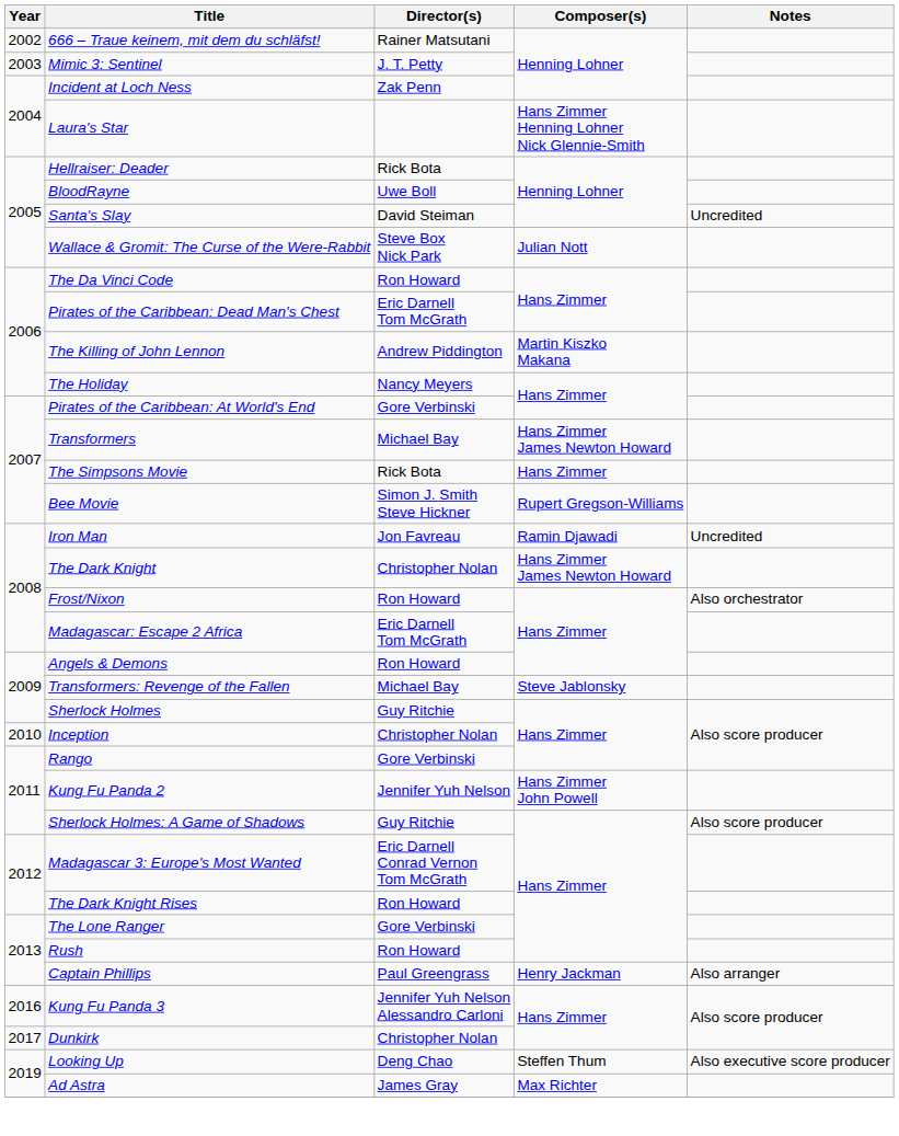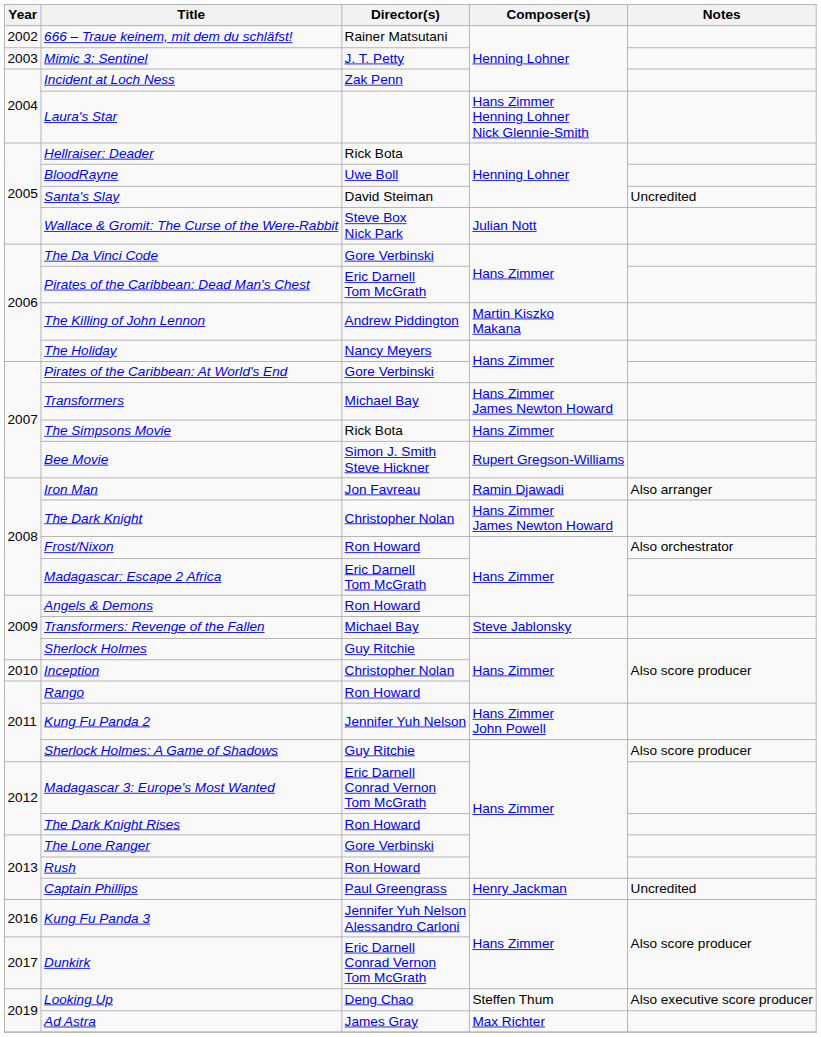 <table class="wikitable sortable">
 <tr>
 <th>Year</th>
 <th>Title</th>
 <th>Director(s)</th>
 <th>Composer(s)</th>
 <th>Notes</th>
 </tr>
 <tr>
 <td>2002</td>
 <td><em><a href='#'>666 – Traue keinem, mit dem du schläfst!</a></em></td>
 <td>Rainer Matsutani</td>
 <td rowspan="3"><a href='#'>Henning Lohner</a></td>
 <td></td>
 </tr>
 <tr>
 <td>2003</td>
 <td><em><a href='#'>Mimic 3: Sentinel</a></em></td>
 <td><a href='#'>J. T. Petty</a></td>
 <td></td>
 </tr>
 <tr>
 <td rowspan="2">2004</td>
 <td><em><a href='#'>Incident at Loch Ness</a></em></td>
 <td><a href='#'>Zak Penn</a></td>
 <td></td>
 </tr>
 <tr>
 <td><em><a href='#'>Laura's Star</a></em></td>
 <td><br></td>
 <td><a href='#'>Hans Zimmer</a><br><a href='#'>Henning Lohner</a><br><a href='#'>Nick Glennie-Smith</a></td>
 <td></td>
 </tr>
 <tr>
 <td rowspan="4">2005</td>
 <td><em><a href='#'>Hellraiser: Deader</a></em></td>
 <td>Rick Bota</td>
 <td rowspan="3"><a href='#'>Henning Lohner</a></td>
 <td></td>
 </tr>
 <tr>
 <td><a href='#'><em>BloodRayne</em></a></td>
 <td><a href='#'>Uwe Boll</a></td>
 <td></td>
 </tr>
 <tr>
 <td><em><a href='#'>Santa's Slay</a></em></td>
 <td>David Steiman</td>
 <td>Uncredited</td>
 </tr>
 <tr>
 <td><em><a href='#'>Wallace & Gromit: The Curse of the Were-Rabbit</a></em></td>
 <td><a href='#'>Steve Box</a><br><a href='#'>Nick Park</a></td>
 <td><a href='#'>Julian Nott</a></td>
 <td></td>
 </tr>
 <tr>
 <td rowspan="4">2006</td>
 <td><a href='#'><em>The Da Vinci Code</em></a></td>
-<td><a href='#'>Ron Howard</a></td>
+<td><a href='#'>Gore Verbinski</a></td>
 <td rowspan="2"><a href='#'>Hans Zimmer</a></td>
 <td></td>
 </tr>
 <tr>
 <td><em><a href='#'>Pirates of the Caribbean: Dead Man's Chest</a></em></td>
 <td><a href='#'>Eric Darnell</a><br><a href='#'>Tom McGrath</a></td>
 <td></td>
 </tr>
 <tr>
 <td><em><a href='#'>The Killing of John Lennon</a></em></td>
 <td><a href='#'>Andrew Piddington</a></td>
 <td><a href='#'>Martin Kiszko</a><br><a href='#'>Makana</a></td>
 <td></td>
 </tr>
 <tr>
 <td><em><a href='#'>The Holiday</a></em></td>
 <td><a href='#'>Nancy Meyers</a></td>
 <td rowspan="2"><a href='#'>Hans Zimmer</a></td>
 <td></td>
 </tr>
 <tr>
 <td rowspan="4">2007</td>
 <td><em><a href='#'>Pirates of the Caribbean: At World's End</a></em></td>
 <td><a href='#'>Gore Verbinski</a></td>
 <td></td>
 </tr>
 <tr>
 <td><em><a href='#'>Transformers</a></em></td>
 <td><a href='#'>Michael Bay</a></td>
 <td><a href='#'>Hans Zimmer</a><br><a href='#'>James Newton Howard</a></td>
 <td></td>
 </tr>
 <tr>
 <td><em><a href='#'>The Simpsons Movie</a></em></td>
 <td>Rick Bota</td>
 <td><a href='#'>Hans Zimmer</a></td>
 <td></td>
 </tr>
 <tr>
 <td><em><a href='#'>Bee Movie</a></em></td>
 <td><a href='#'>Simon J. Smith</a><br><a href='#'>Steve Hickner</a></td>
 <td><a href='#'>Rupert Gregson-Williams</a></td>
 <td></td>
 </tr>
 <tr>
 <td rowspan="4">2008</td>
 <td><em><a href='#'>Iron Man</a></em></td>
 <td><a href='#'>Jon Favreau</a></td>
 <td><a href='#'>Ramin Djawadi</a></td>
-<td>Uncredited</td>
+<td>Also arranger</td>
 </tr>
 <tr>
 <td><em><a href='#'>The Dark Knight</a></em></td>
 <td><a href='#'>Christopher Nolan</a></td>
 <td><a href='#'>Hans Zimmer</a><br><a href='#'>James Newton Howard</a></td>
 <td></td>
 </tr>
 <tr>
 <td><em><a href='#'>Frost/Nixon</a></em></td>
 <td><a href='#'>Ron Howard</a></td>
 <td rowspan="3"><a href='#'>Hans Zimmer</a></td>
 <td>Also orchestrator</td>
 </tr>
 <tr>
 <td><em><a href='#'>Madagascar: Escape 2 Africa</a></em></td>
 <td><a href='#'>Eric Darnell</a><br><a href='#'>Tom McGrath</a></td>
 <td></td>
 </tr>
 <tr>
 <td rowspan="3">2009</td>
 <td><a href='#'><em>Angels & Demons</em></a></td>
 <td><a href='#'>Ron Howard</a></td>
 <td></td>
 </tr>
 <tr>
 <td><em><a href='#'>Transformers: Revenge of the Fallen</a></em></td>
 <td><a href='#'>Michael Bay</a></td>
 <td><a href='#'>Steve Jablonsky</a></td>
 <td></td>
 </tr>
 <tr>
 <td><a href='#'><em>Sherlock Holmes</em></a></td>
 <td><a href='#'>Guy Ritchie</a></td>
 <td rowspan="3"><a href='#'>Hans Zimmer</a></td>
 <td rowspan="3">Also score producer</td>
 </tr>
 <tr>
 <td>2010</td>
 <td><em><a href='#'>Inception</a></em></td>
 <td><a href='#'>Christopher Nolan</a></td>
 </tr>
 <tr>
 <td rowspan="3">2011</td>
 <td><a href='#'><em>Rango</em></a></td>
-<td><a href='#'>Gore Verbinski</a></td>
+<td><a href='#'>Ron Howard</a></td>
 </tr>
 <tr>
 <td><em><a href='#'>Kung Fu Panda 2</a></em></td>
 <td><a href='#'>Jennifer Yuh Nelson</a></td>
 <td><a href='#'>Hans Zimmer</a><br><a href='#'>John Powell</a></td>
 <td></td>
 </tr>
 <tr>
 <td><em><a href='#'>Sherlock Holmes: A Game of Shadows</a></em></td>
 <td><a href='#'>Guy Ritchie</a></td>
 <td rowspan="5"><a href='#'>Hans Zimmer</a></td>
 <td>Also score producer</td>
 </tr>
 <tr>
 <td rowspan="2">2012</td>
 <td><em><a href='#'>Madagascar 3: Europe's Most Wanted</a></em></td>
 <td><a href='#'>Eric Darnell</a><br><a href='#'>Conrad Vernon</a><br><a href='#'>Tom McGrath</a></td>
 <td></td>
 </tr>
 <tr>
 <td><em><a href='#'>The Dark Knight Rises</a></em></td>
 <td><a href='#'>Ron Howard</a></td>
 <td></td>
 </tr>
 <tr>
 <td rowspan="3">2013</td>
 <td><a href='#'><em>The Lone Ranger</em></a></td>
 <td><a href='#'>Gore Verbinski</a></td>
 <td></td>
 </tr>
 <tr>
 <td><a href='#'><em>Rush</em></a></td>
 <td><a href='#'>Ron Howard</a></td>
 <td></td>
 </tr>
 <tr>
 <td><a href='#'><em>Captain Phillips</em></a></td>
 <td><a href='#'>Paul Greengrass</a></td>
 <td><a href='#'>Henry Jackman</a></td>
-<td>Also arranger</td>
+<td>Uncredited</td>
 </tr>
 <tr>
 <td>2016</td>
 <td><em><a href='#'>Kung Fu Panda 3</a></em></td>
 <td><a href='#'>Jennifer Yuh Nelson</a><br><a href='#'>Alessandro Carloni</a></td>
 <td rowspan="2"><a href='#'>Hans Zimmer</a></td>
 <td rowspan="2">Also score producer</td>
 </tr>
 <tr>
 <td>2017</td>
 <td><em><a href='#'>Dunkirk</a></em></td>
-<td><a href='#'>Christopher Nolan</a></td>
+<td><a href='#'>Eric Darnell</a><br><a href='#'>Conrad Vernon</a><br><a href='#'>Tom McGrath</a></td>
 </tr>
 <tr>
 <td rowspan="2">2019</td>
 <td><em><a href='#'>Looking Up</a></em></td>
 <td><a href='#'>Deng Chao</a></td>
 <td>Steffen Thum</td>
 <td>Also executive score producer</td>
 </tr>
 <tr>
 <td><em><a href='#'>Ad Astra</a></em></td>
 <td><a href='#'>James Gray</a></td>
 <td><a href='#'>Max Richter</a></td>
 <td></td>
 </tr>
 <tr>
 </tr>
 </table>
